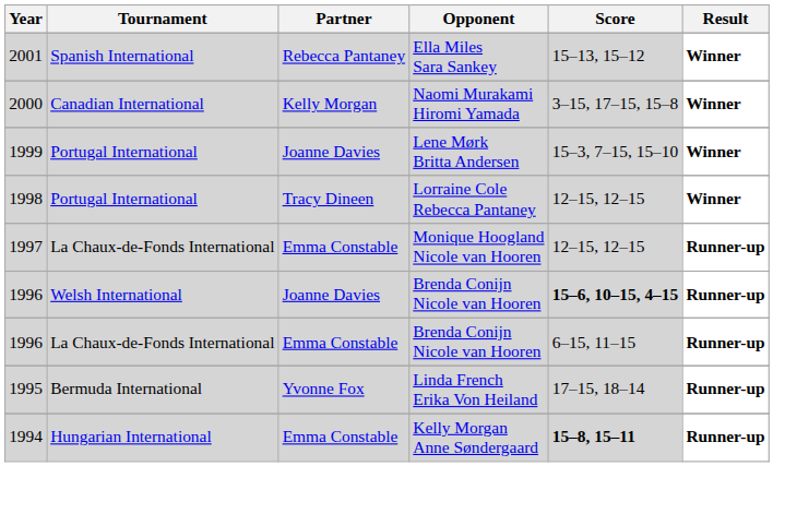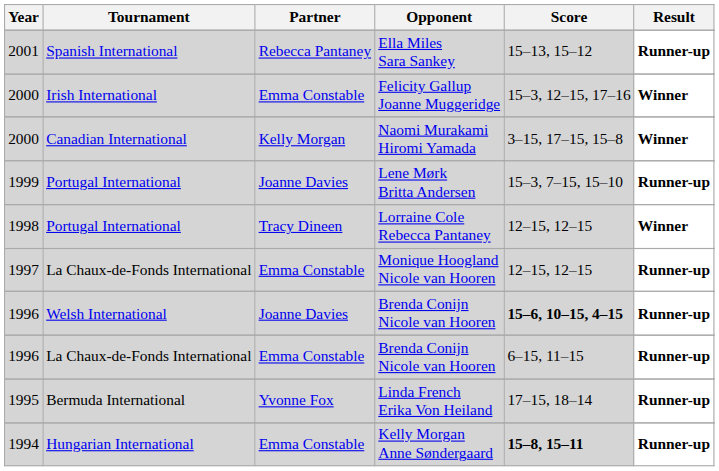 <table class="sortable wikitable" style="font-size: 90%;">
 <tr>
 <th>Year</th>
 <th>Tournament</th>
 <th>Partner</th>
 <th>Opponent</th>
 <th>Score</th>
 <th>Result</th>
 </tr>
 <tr>
 </tr>
 <tr style="background:#D5D5D5">
 <td align="center">2001</td>
 <td align="left"><a href='#'>Spanish International</a></td>
 <td align="left"> <a href='#'>Rebecca Pantaney</a></td>
 <td align="left"> <a href='#'>Ella Miles</a> <br>  <a href='#'>Sara Sankey</a></td>
 <td align="left">15–13, 15–12</td>
-<td style="text-align:left; background:white"> <strong>Winner</strong></td>
+<td style="text-align:left; background:white"> <strong>Runner-up</strong></td>
 </tr>
 <tr>
+</tr>
+<tr style="background:#D5D5D5">
+<td align="center">2000</td>
+<td align="left"><a href='#'>Irish International</a></td>
+<td align="left"> <a href='#'>Emma Constable</a></td>
+<td align="left"> <a href='#'>Felicity Gallup</a> <br>  <a href='#'>Joanne Muggeridge</a></td>
+<td align="left">15–3, 12–15, 17–16</td>
+<td style="text-align:left; background:white"> <strong>Winner</strong></td>
 </tr>
 <tr>
 </tr>
 <tr style="background:#D5D5D5">
 <td align="center">2000</td>
 <td align="left"><a href='#'>Canadian International</a></td>
 <td align="left"> <a href='#'>Kelly Morgan</a></td>
 <td align="left"> <a href='#'>Naomi Murakami</a> <br>  <a href='#'>Hiromi Yamada</a></td>
 <td align="left">3–15, 17–15, 15–8</td>
 <td style="text-align:left; background:white"> <strong>Winner</strong></td>
 </tr>
 <tr>
 </tr>
 <tr style="background:#D5D5D5">
 <td align="center">1999</td>
 <td align="left"><a href='#'>Portugal International</a></td>
 <td align="left"> <a href='#'>Joanne Davies</a></td>
 <td align="left"> <a href='#'>Lene Mørk</a> <br>  <a href='#'>Britta Andersen</a></td>
 <td align="left">15–3, 7–15, 15–10</td>
-<td style="text-align:left; background:white"> <strong>Winner</strong></td>
+<td style="text-align:left; background:white"> <strong>Runner-up</strong></td>
 </tr>
 <tr>
 </tr>
 <tr style="background:#D5D5D5">
 <td align="center">1998</td>
 <td align="left"><a href='#'>Portugal International</a></td>
 <td align="left"> <a href='#'>Tracy Dineen</a></td>
 <td align="left"> <a href='#'>Lorraine Cole</a> <br>  <a href='#'>Rebecca Pantaney</a></td>
 <td align="left">12–15, 12–15</td>
 <td style="text-align:left; background:white"> <strong>Winner</strong></td>
 </tr>
 <tr>
 </tr>
 <tr style="background:#D5D5D5">
 <td align="center">1997</td>
 <td align="left">La Chaux-de-Fonds International</td>
 <td align="left"> <a href='#'>Emma Constable</a></td>
 <td align="left"> <a href='#'>Monique Hoogland</a> <br>  <a href='#'>Nicole van Hooren</a></td>
 <td align="left">12–15, 12–15</td>
 <td style="text-align:left; background:white"> <strong>Runner-up</strong></td>
 </tr>
 <tr>
 </tr>
 <tr style="background:#D5D5D5">
 <td align="center">1996</td>
 <td align="left"><a href='#'>Welsh International</a></td>
 <td align="left"> <a href='#'>Joanne Davies</a></td>
 <td align="left"> <a href='#'>Brenda Conijn</a> <br>  <a href='#'>Nicole van Hooren</a></td>
 <td align="left"><strong>15–6, 10–15, 4–15</strong></td>
 <td style="text-align:left; background:white"> <strong>Runner-up</strong></td>
 </tr>
 <tr>
 </tr>
 <tr style="background:#D5D5D5">
 <td align="center">1996</td>
 <td align="left">La Chaux-de-Fonds International</td>
 <td align="left"> <a href='#'>Emma Constable</a></td>
 <td align="left"> <a href='#'>Brenda Conijn</a> <br>  <a href='#'>Nicole van Hooren</a></td>
 <td align="left">6–15, 11–15</td>
 <td style="text-align:left; background:white"> <strong>Runner-up</strong></td>
 </tr>
 <tr>
 </tr>
 <tr style="background:#D5D5D5">
 <td align="center">1995</td>
 <td align="left">Bermuda International</td>
 <td align="left"> <a href='#'>Yvonne Fox</a></td>
 <td align="left"> <a href='#'>Linda French</a> <br>  <a href='#'>Erika Von Heiland</a></td>
 <td align="left">17–15, 18–14</td>
 <td style="text-align:left; background:white"> <strong>Runner-up</strong></td>
 </tr>
 <tr>
 </tr>
 <tr style="background:#D5D5D5">
 <td align="center">1994</td>
 <td align="left"><a href='#'>Hungarian International</a></td>
 <td align="left"> <a href='#'>Emma Constable</a></td>
 <td align="left"> <a href='#'>Kelly Morgan</a> <br>  <a href='#'>Anne Søndergaard</a></td>
 <td align="left"><strong>15–8, 15–11</strong></td>
 <td style="text-align:left; background:white"> <strong>Runner-up</strong></td>
 </tr>
 </table>
